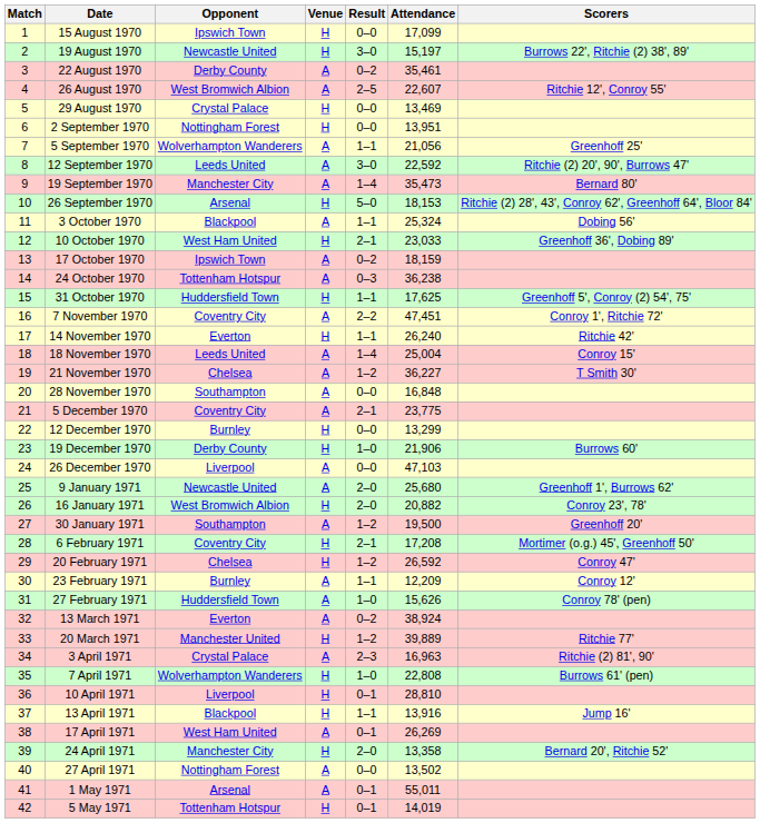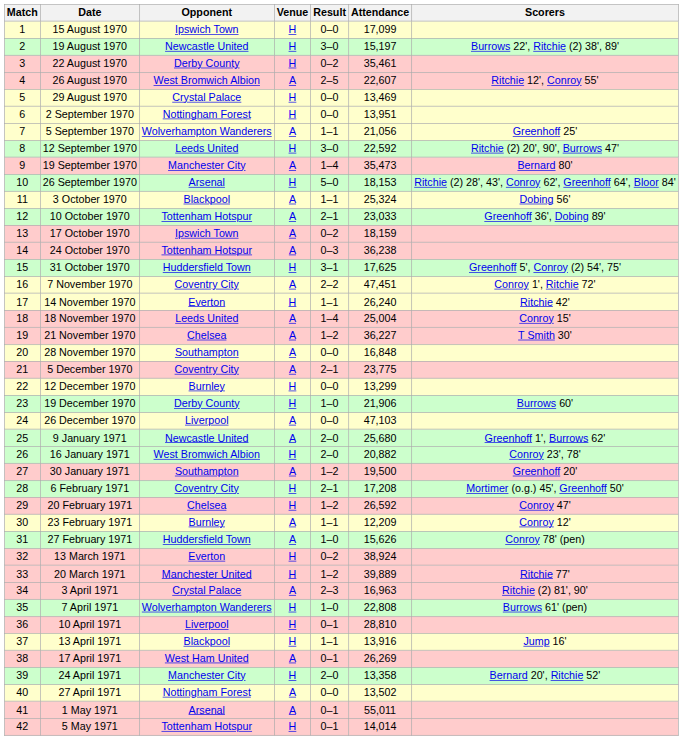 <table class="wikitable" style="font-size:100%; text-align:center">
 <tr>
 <th>Match</th>
 <th>Date</th>
 <th>Opponent</th>
 <th>Venue</th>
 <th>Result</th>
 <th>Attendance</th>
 <th>Scorers</th>
 </tr>
 <tr style="background-color: #FFFFCC;">
 <td>1</td>
 <td>15 August 1970</td>
 <td><a href='#'>Ipswich Town</a></td>
 <td><a href='#'>H</a></td>
 <td>0–0</td>
 <td>17,099</td>
 <td></td>
 </tr>
 <tr style="background-color: #CCFFCC;">
 <td>2</td>
 <td>19 August 1970</td>
 <td><a href='#'>Newcastle United</a></td>
 <td><a href='#'>H</a></td>
 <td>3–0</td>
 <td>15,197</td>
 <td><a href='#'>Burrows</a> 22', <a href='#'>Ritchie</a> (2) 38', 89'</td>
 </tr>
 <tr style="background-color: #FFCCCC;">
 <td>3</td>
 <td>22 August 1970</td>
 <td><a href='#'>Derby County</a></td>
-<td><a href='#'>A</a></td>
+<td><a href='#'>H</a></td>
 <td>0–2</td>
 <td>35,461</td>
 <td></td>
 </tr>
 <tr style="background-color: #FFCCCC;">
 <td>4</td>
 <td>26 August 1970</td>
 <td><a href='#'>West Bromwich Albion</a></td>
 <td><a href='#'>A</a></td>
 <td>2–5</td>
 <td>22,607</td>
 <td><a href='#'>Ritchie</a> 12', <a href='#'>Conroy</a> 55'</td>
 </tr>
 <tr style="background-color: #FFFFCC;">
 <td>5</td>
 <td>29 August 1970</td>
 <td><a href='#'>Crystal Palace</a></td>
 <td><a href='#'>H</a></td>
 <td>0–0</td>
 <td>13,469</td>
 <td></td>
 </tr>
 <tr style="background-color: #FFFFCC;">
 <td>6</td>
 <td>2 September 1970</td>
 <td><a href='#'>Nottingham Forest</a></td>
 <td><a href='#'>H</a></td>
 <td>0–0</td>
 <td>13,951</td>
 <td></td>
 </tr>
 <tr style="background-color: #FFFFCC;">
 <td>7</td>
 <td>5 September 1970</td>
 <td><a href='#'>Wolverhampton Wanderers</a></td>
 <td><a href='#'>A</a></td>
 <td>1–1</td>
 <td>21,056</td>
 <td><a href='#'>Greenhoff</a> 25'</td>
 </tr>
 <tr style="background-color: #CCFFCC;">
 <td>8</td>
 <td>12 September 1970</td>
 <td><a href='#'>Leeds United</a></td>
-<td><a href='#'>A</a></td>
+<td><a href='#'>H</a></td>
 <td>3–0</td>
 <td>22,592</td>
 <td><a href='#'>Ritchie</a> (2) 20', 90', <a href='#'>Burrows</a> 47'</td>
 </tr>
 <tr style="background-color: #FFCCCC;">
 <td>9</td>
 <td>19 September 1970</td>
 <td><a href='#'>Manchester City</a></td>
 <td><a href='#'>A</a></td>
 <td>1–4</td>
 <td>35,473</td>
 <td><a href='#'>Bernard</a> 80'</td>
 </tr>
 <tr style="background-color: #CCFFCC;">
 <td>10</td>
 <td>26 September 1970</td>
 <td><a href='#'>Arsenal</a></td>
 <td><a href='#'>H</a></td>
 <td>5–0</td>
 <td>18,153</td>
 <td><a href='#'>Ritchie</a> (2) 28', 43', <a href='#'>Conroy</a> 62', <a href='#'>Greenhoff</a> 64', <a href='#'>Bloor</a> 84'</td>
 </tr>
 <tr style="background-color: #FFFFCC;">
 <td>11</td>
 <td>3 October 1970</td>
 <td><a href='#'>Blackpool</a></td>
 <td><a href='#'>A</a></td>
 <td>1–1</td>
 <td>25,324</td>
 <td><a href='#'>Dobing</a> 56'</td>
 </tr>
 <tr style="background-color: #CCFFCC;">
 <td>12</td>
 <td>10 October 1970</td>
-<td><a href='#'>West Ham United</a></td>
-<td><a href='#'>H</a></td>
+<td><a href='#'>Tottenham Hotspur</a></td>
+<td><a href='#'>A</a></td>
 <td>2–1</td>
 <td>23,033</td>
 <td><a href='#'>Greenhoff</a> 36', <a href='#'>Dobing</a> 89'</td>
 </tr>
 <tr style="background-color: #FFCCCC;">
 <td>13</td>
 <td>17 October 1970</td>
 <td><a href='#'>Ipswich Town</a></td>
 <td><a href='#'>A</a></td>
 <td>0–2</td>
 <td>18,159</td>
 <td></td>
 </tr>
 <tr style="background-color: #FFCCCC;">
 <td>14</td>
 <td>24 October 1970</td>
 <td><a href='#'>Tottenham Hotspur</a></td>
 <td><a href='#'>A</a></td>
 <td>0–3</td>
 <td>36,238</td>
 <td></td>
 </tr>
 <tr style="background-color: #CCFFCC;">
 <td>15</td>
 <td>31 October 1970</td>
 <td><a href='#'>Huddersfield Town</a></td>
 <td><a href='#'>H</a></td>
-<td>1–1</td>
+<td>3–1</td>
 <td>17,625</td>
 <td><a href='#'>Greenhoff</a> 5', <a href='#'>Conroy</a> (2) 54', 75'</td>
 </tr>
 <tr style="background-color: #FFFFCC;">
 <td>16</td>
 <td>7 November 1970</td>
 <td><a href='#'>Coventry City</a></td>
 <td><a href='#'>A</a></td>
 <td>2–2</td>
 <td>47,451</td>
 <td><a href='#'>Conroy</a> 1', <a href='#'>Ritchie</a> 72'</td>
 </tr>
 <tr style="background-color: #FFFFCC;">
 <td>17</td>
 <td>14 November 1970</td>
 <td><a href='#'>Everton</a></td>
 <td><a href='#'>H</a></td>
 <td>1–1</td>
 <td>26,240</td>
 <td><a href='#'>Ritchie</a> 42'</td>
 </tr>
 <tr style="background-color: #FFCCCC;">
 <td>18</td>
 <td>18 November 1970</td>
 <td><a href='#'>Leeds United</a></td>
 <td><a href='#'>A</a></td>
 <td>1–4</td>
 <td>25,004</td>
 <td><a href='#'>Conroy</a> 15'</td>
 </tr>
 <tr style="background-color: #FFCCCC;">
 <td>19</td>
 <td>21 November 1970</td>
 <td><a href='#'>Chelsea</a></td>
 <td><a href='#'>A</a></td>
 <td>1–2</td>
 <td>36,227</td>
 <td><a href='#'>T Smith</a> 30'</td>
 </tr>
 <tr style="background-color: #FFFFCC;">
 <td>20</td>
 <td>28 November 1970</td>
 <td><a href='#'>Southampton</a></td>
 <td><a href='#'>A</a></td>
 <td>0–0</td>
 <td>16,848</td>
 <td></td>
 </tr>
 <tr style="background-color: #FFCCCC;">
 <td>21</td>
 <td>5 December 1970</td>
 <td><a href='#'>Coventry City</a></td>
 <td><a href='#'>A</a></td>
 <td>2–1</td>
 <td>23,775</td>
 <td></td>
 </tr>
 <tr style="background-color: #FFFFCC;">
 <td>22</td>
 <td>12 December 1970</td>
 <td><a href='#'>Burnley</a></td>
 <td><a href='#'>H</a></td>
 <td>0–0</td>
 <td>13,299</td>
 <td></td>
 </tr>
 <tr style="background-color: #CCFFCC;">
 <td>23</td>
 <td>19 December 1970</td>
 <td><a href='#'>Derby County</a></td>
 <td><a href='#'>H</a></td>
 <td>1–0</td>
 <td>21,906</td>
 <td><a href='#'>Burrows</a> 60'</td>
 </tr>
 <tr style="background-color: #FFFFCC;">
 <td>24</td>
 <td>26 December 1970</td>
 <td><a href='#'>Liverpool</a></td>
 <td><a href='#'>A</a></td>
 <td>0–0</td>
 <td>47,103</td>
 <td></td>
 </tr>
 <tr style="background-color: #CCFFCC;">
 <td>25</td>
 <td>9 January 1971</td>
 <td><a href='#'>Newcastle United</a></td>
 <td><a href='#'>A</a></td>
 <td>2–0</td>
 <td>25,680</td>
 <td><a href='#'>Greenhoff</a> 1', <a href='#'>Burrows</a> 62'</td>
 </tr>
 <tr style="background-color: #CCFFCC;">
 <td>26</td>
 <td>16 January 1971</td>
 <td><a href='#'>West Bromwich Albion</a></td>
 <td><a href='#'>H</a></td>
 <td>2–0</td>
 <td>20,882</td>
 <td><a href='#'>Conroy</a> 23', 78'</td>
 </tr>
 <tr style="background-color: #FFCCCC;">
 <td>27</td>
 <td>30 January 1971</td>
 <td><a href='#'>Southampton</a></td>
 <td><a href='#'>A</a></td>
 <td>1–2</td>
 <td>19,500</td>
 <td><a href='#'>Greenhoff</a> 20'</td>
 </tr>
 <tr style="background-color: #CCFFCC;">
 <td>28</td>
 <td>6 February 1971</td>
 <td><a href='#'>Coventry City</a></td>
 <td><a href='#'>H</a></td>
 <td>2–1</td>
 <td>17,208</td>
 <td><a href='#'>Mortimer</a> (o.g.) 45', <a href='#'>Greenhoff</a> 50'</td>
 </tr>
 <tr style="background-color: #FFCCCC;">
 <td>29</td>
 <td>20 February 1971</td>
 <td><a href='#'>Chelsea</a></td>
 <td><a href='#'>H</a></td>
 <td>1–2</td>
 <td>26,592</td>
 <td><a href='#'>Conroy</a> 47'</td>
 </tr>
 <tr style="background-color: #FFFFCC;">
 <td>30</td>
 <td>23 February 1971</td>
 <td><a href='#'>Burnley</a></td>
 <td><a href='#'>A</a></td>
 <td>1–1</td>
 <td>12,209</td>
 <td><a href='#'>Conroy</a> 12'</td>
 </tr>
 <tr style="background-color: #CCFFCC;">
 <td>31</td>
 <td>27 February 1971</td>
 <td><a href='#'>Huddersfield Town</a></td>
 <td><a href='#'>A</a></td>
 <td>1–0</td>
 <td>15,626</td>
 <td><a href='#'>Conroy</a> 78' (pen)</td>
 </tr>
 <tr style="background-color: #FFCCCC;">
 <td>32</td>
 <td>13 March 1971</td>
 <td><a href='#'>Everton</a></td>
-<td><a href='#'>A</a></td>
+<td><a href='#'>H</a></td>
 <td>0–2</td>
 <td>38,924</td>
 <td></td>
 </tr>
 <tr style="background-color: #FFCCCC;">
 <td>33</td>
 <td>20 March 1971</td>
 <td><a href='#'>Manchester United</a></td>
 <td><a href='#'>H</a></td>
 <td>1–2</td>
 <td>39,889</td>
 <td><a href='#'>Ritchie</a> 77'</td>
 </tr>
 <tr style="background-color: #FFCCCC;">
 <td>34</td>
 <td>3 April 1971</td>
 <td><a href='#'>Crystal Palace</a></td>
 <td><a href='#'>A</a></td>
 <td>2–3</td>
 <td>16,963</td>
 <td><a href='#'>Ritchie</a> (2) 81', 90'</td>
 </tr>
 <tr style="background-color: #CCFFCC;">
 <td>35</td>
 <td>7 April 1971</td>
 <td><a href='#'>Wolverhampton Wanderers</a></td>
 <td><a href='#'>H</a></td>
 <td>1–0</td>
 <td>22,808</td>
 <td><a href='#'>Burrows</a> 61' (pen)</td>
 </tr>
 <tr style="background-color: #FFCCCC;">
 <td>36</td>
 <td>10 April 1971</td>
 <td><a href='#'>Liverpool</a></td>
 <td><a href='#'>H</a></td>
 <td>0–1</td>
 <td>28,810</td>
 <td></td>
 </tr>
 <tr style="background-color: #FFFFCC;">
 <td>37</td>
 <td>13 April 1971</td>
 <td><a href='#'>Blackpool</a></td>
 <td><a href='#'>H</a></td>
 <td>1–1</td>
 <td>13,916</td>
 <td><a href='#'>Jump</a> 16'</td>
 </tr>
 <tr style="background-color: #FFCCCC;">
 <td>38</td>
 <td>17 April 1971</td>
 <td><a href='#'>West Ham United</a></td>
 <td><a href='#'>A</a></td>
 <td>0–1</td>
 <td>26,269</td>
 <td></td>
 </tr>
 <tr style="background-color: #CCFFCC;">
 <td>39</td>
 <td>24 April 1971</td>
 <td><a href='#'>Manchester City</a></td>
 <td><a href='#'>H</a></td>
 <td>2–0</td>
 <td>13,358</td>
 <td><a href='#'>Bernard</a> 20', <a href='#'>Ritchie</a> 52'</td>
 </tr>
 <tr style="background-color: #FFFFCC;">
 <td>40</td>
 <td>27 April 1971</td>
 <td><a href='#'>Nottingham Forest</a></td>
 <td><a href='#'>A</a></td>
 <td>0–0</td>
 <td>13,502</td>
 <td></td>
 </tr>
 <tr style="background-color: #FFCCCC;">
 <td>41</td>
 <td>1 May 1971</td>
 <td><a href='#'>Arsenal</a></td>
 <td><a href='#'>A</a></td>
 <td>0–1</td>
 <td>55,011</td>
 <td></td>
 </tr>
 <tr style="background-color: #FFCCCC;">
 <td>42</td>
 <td>5 May 1971</td>
 <td><a href='#'>Tottenham Hotspur</a></td>
 <td><a href='#'>H</a></td>
 <td>0–1</td>
-<td>14,019</td>
+<td>14,014</td>
 <td></td>
 </tr>
 </table>
